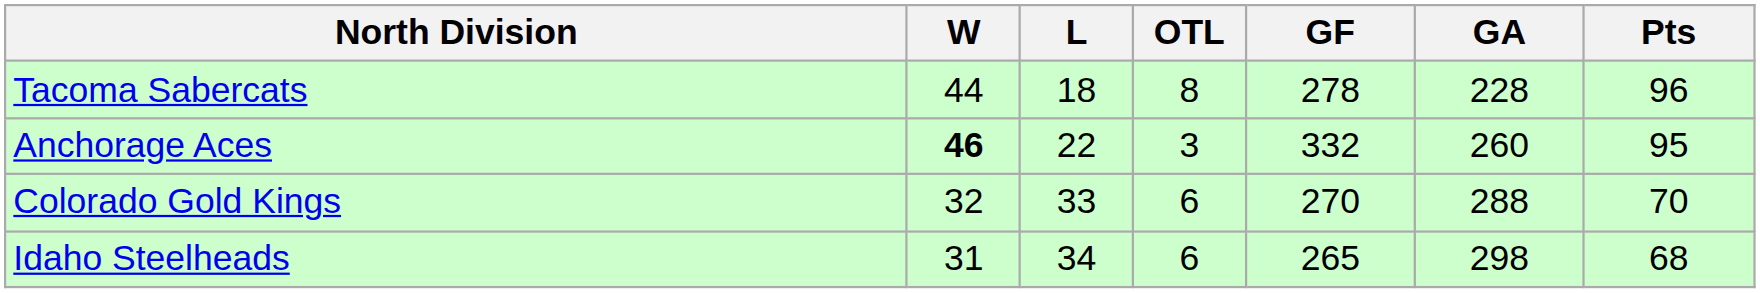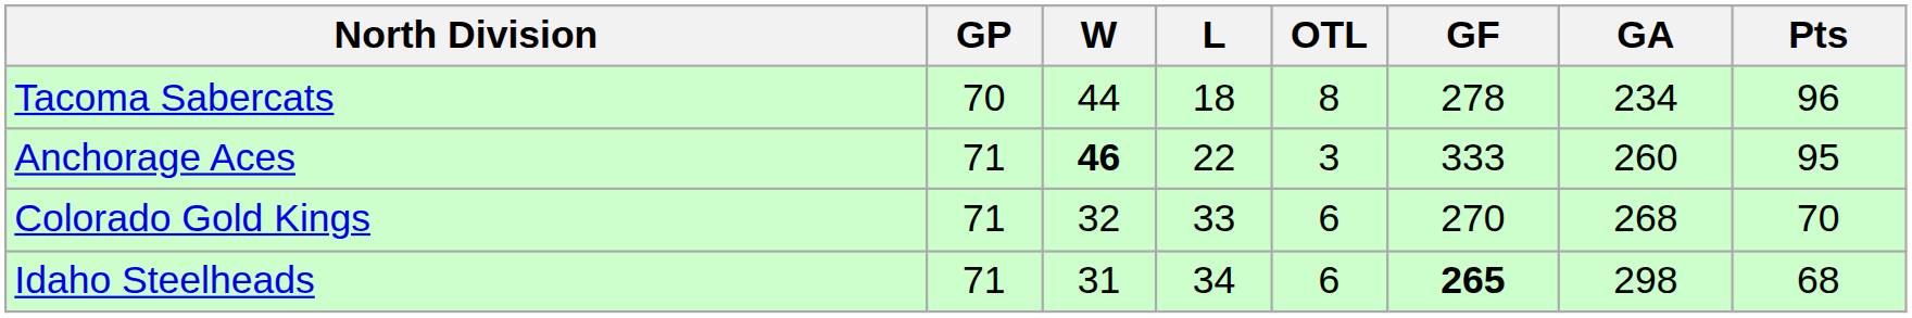 <table class="wikitable">
 <tr>
 <th width="40%">North Division</th>
+<th width="5%">GP</th>
 <th width="5%">W</th>
 <th width="5%">L</th>
 <th width="5%">OTL</th>
 <th width="7.5%">GF</th>
 <th width="7.5%">GA</th>
 <th width="7.5%">Pts</th>
 </tr>
 <tr align="center" bgcolor="#CCFFCC">
 <td align="left"><a href='#'>Tacoma Sabercats</a></td>
+<td>70</td>
 <td>44</td>
 <td>18</td>
 <td>8</td>
 <td>278</td>
-<td>228</td>
+<td>234</td>
 <td>96</td>
 </tr>
 <tr align="center" bgcolor="#CCFFCC">
 <td align="left"><a href='#'>Anchorage Aces</a></td>
+<td>71</td>
 <td><strong>46</strong></td>
 <td>22</td>
 <td>3</td>
-<td>332</td>
+<td>333</td>
 <td>260</td>
 <td>95</td>
 </tr>
 <tr align="center" bgcolor="#CCFFCC">
 <td align="left"><a href='#'>Colorado Gold Kings</a></td>
+<td>71</td>
 <td>32</td>
 <td>33</td>
 <td>6</td>
 <td>270</td>
-<td>288</td>
+<td>268</td>
 <td>70</td>
 </tr>
 <tr align="center" bgcolor="#CCFFCC">
 <td align="left"><a href='#'>Idaho Steelheads</a></td>
+<td>71</td>
 <td>31</td>
 <td>34</td>
 <td>6</td>
-<td>265</td>
+<td><strong>265</strong></td>
 <td>298</td>
 <td>68</td>
 </tr>
 </table>
